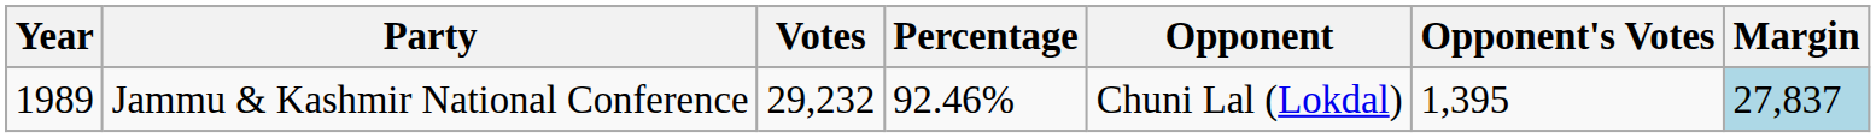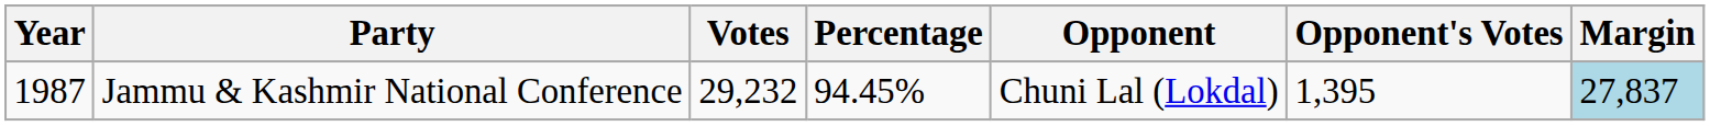 <table class="wikitable">
 <tr>
 <th>Year</th>
 <th>Party</th>
 <th>Votes</th>
 <th>Percentage</th>
 <th>Opponent</th>
 <th>Opponent's Votes</th>
 <th>Margin</th>
 </tr>
 <tr>
-<td>1989</td>
+<td>1987</td>
 <td>Jammu & Kashmir National Conference</td>
 <td>29,232</td>
-<td>92.46%</td>
+<td>94.45%</td>
 <td>Chuni Lal (<a href='#'>Lokdal</a>)</td>
 <td>1,395</td>
 <td style="background: lightblue;">27,837</td>
 </tr>
 </table>
